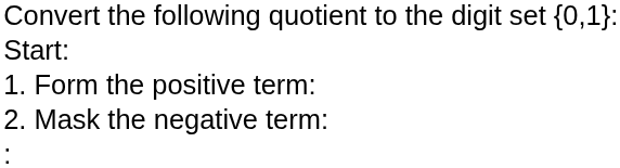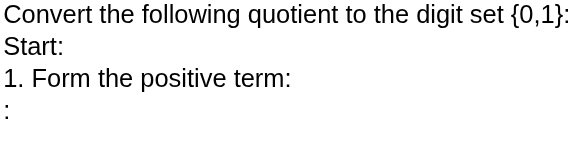 <table border="0" cellpadding="0">
 <tr>
 <td colspan=2>Convert the following quotient to the digit set {0,1}:</td>
 </tr>
 <tr>
 <td>Start:</td>
 <td></td>
 </tr>
 <tr>
 <td>1. Form the positive term:</td>
 <td></td>
 </tr>
 <tr>
-<td>2. Mask the negative term:</td>
-<td></td>
-</tr>
-<tr>
 <td>:</td>
 <td></td>
 </tr>
 <tr>
 <td colspan=2></td>
 </tr>
 </table>
